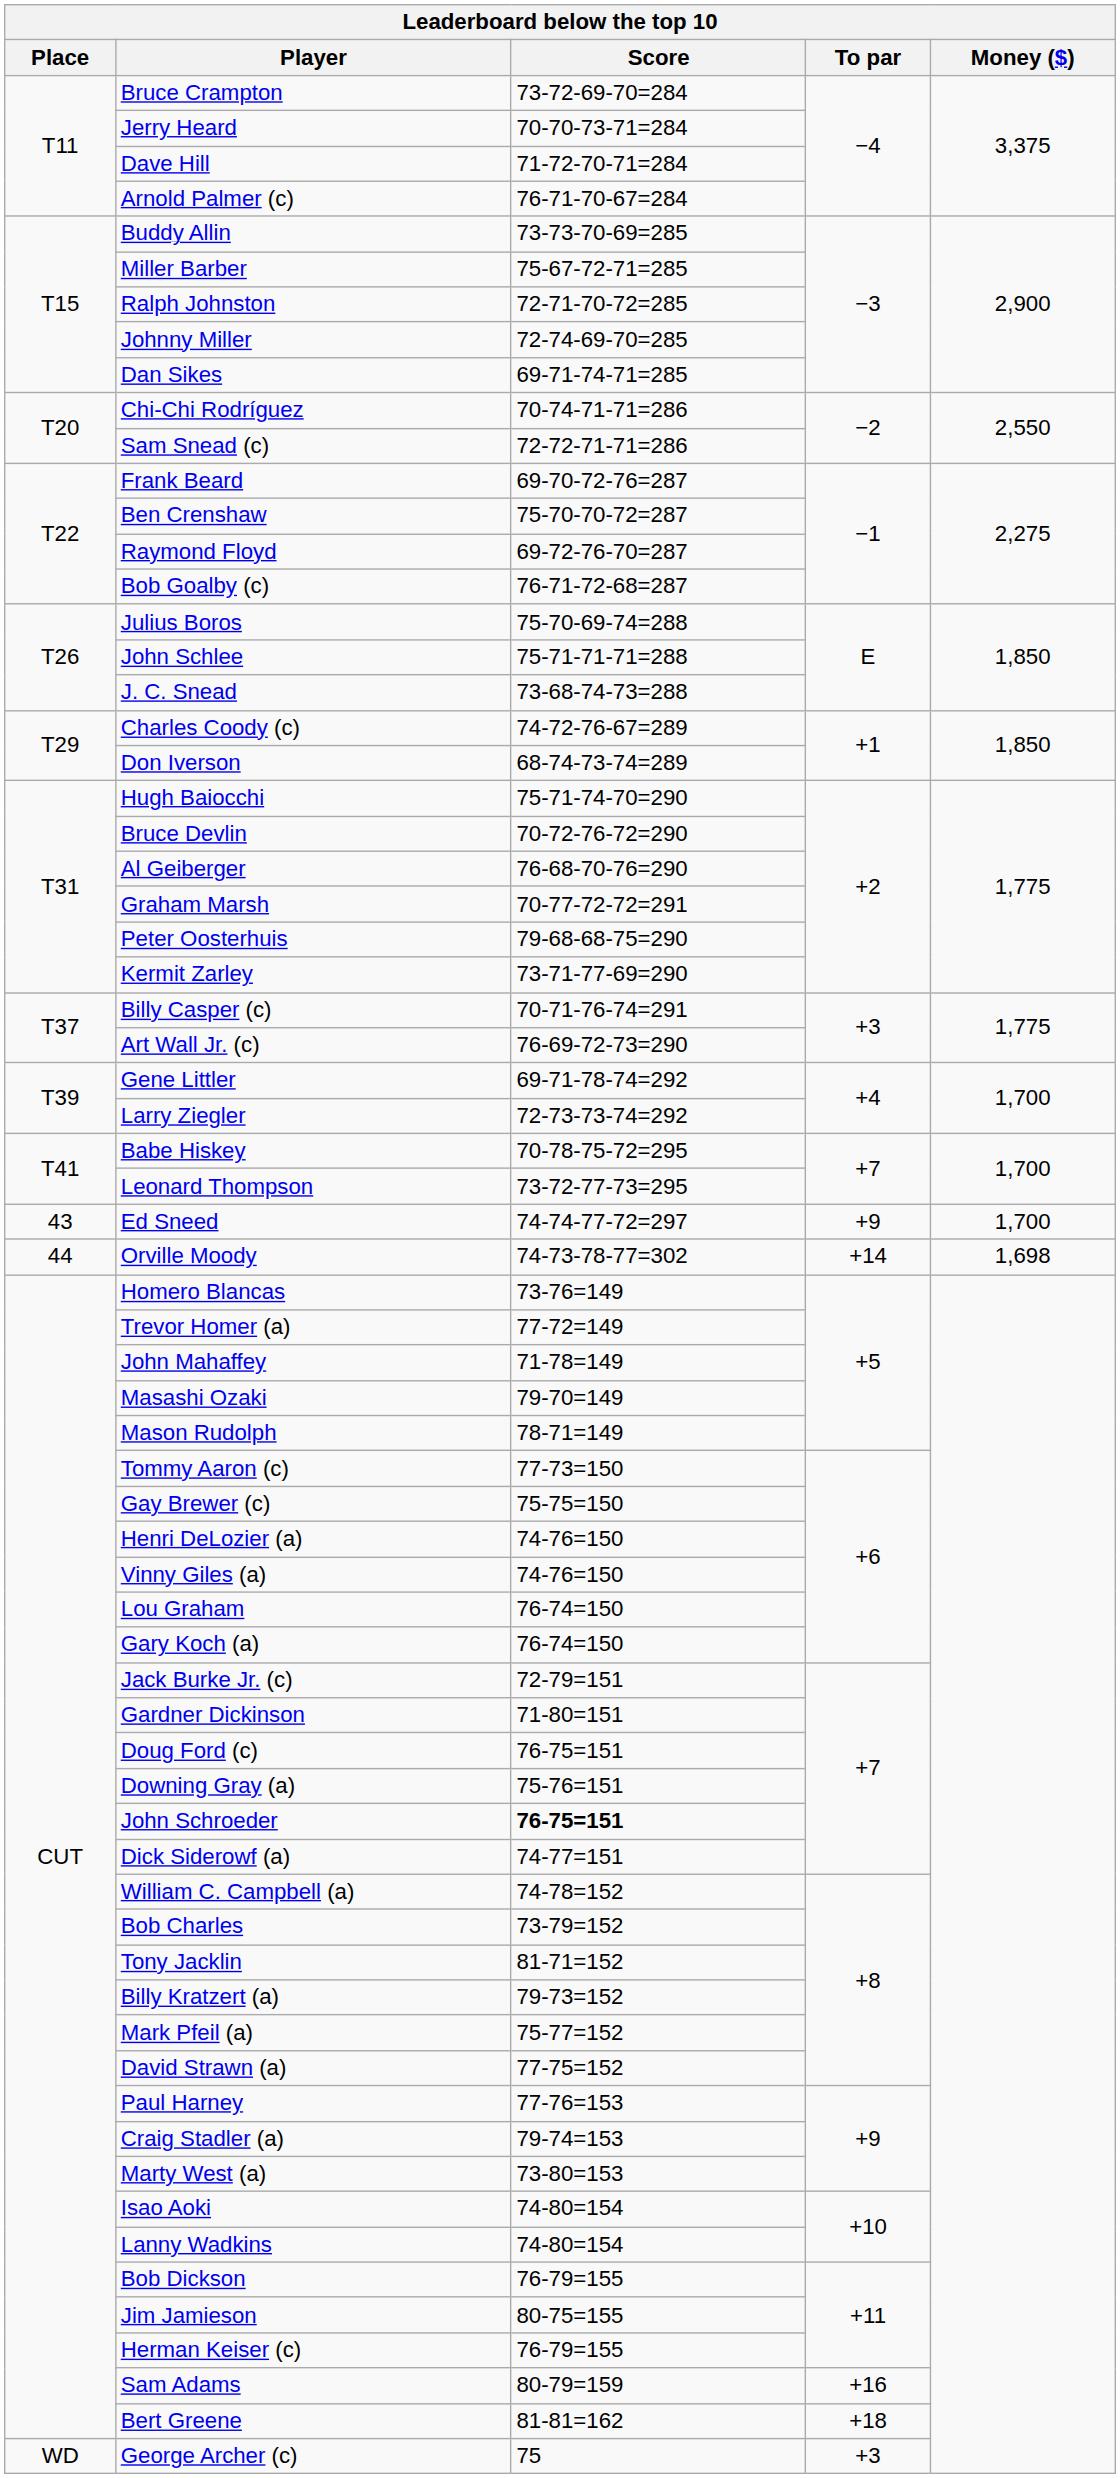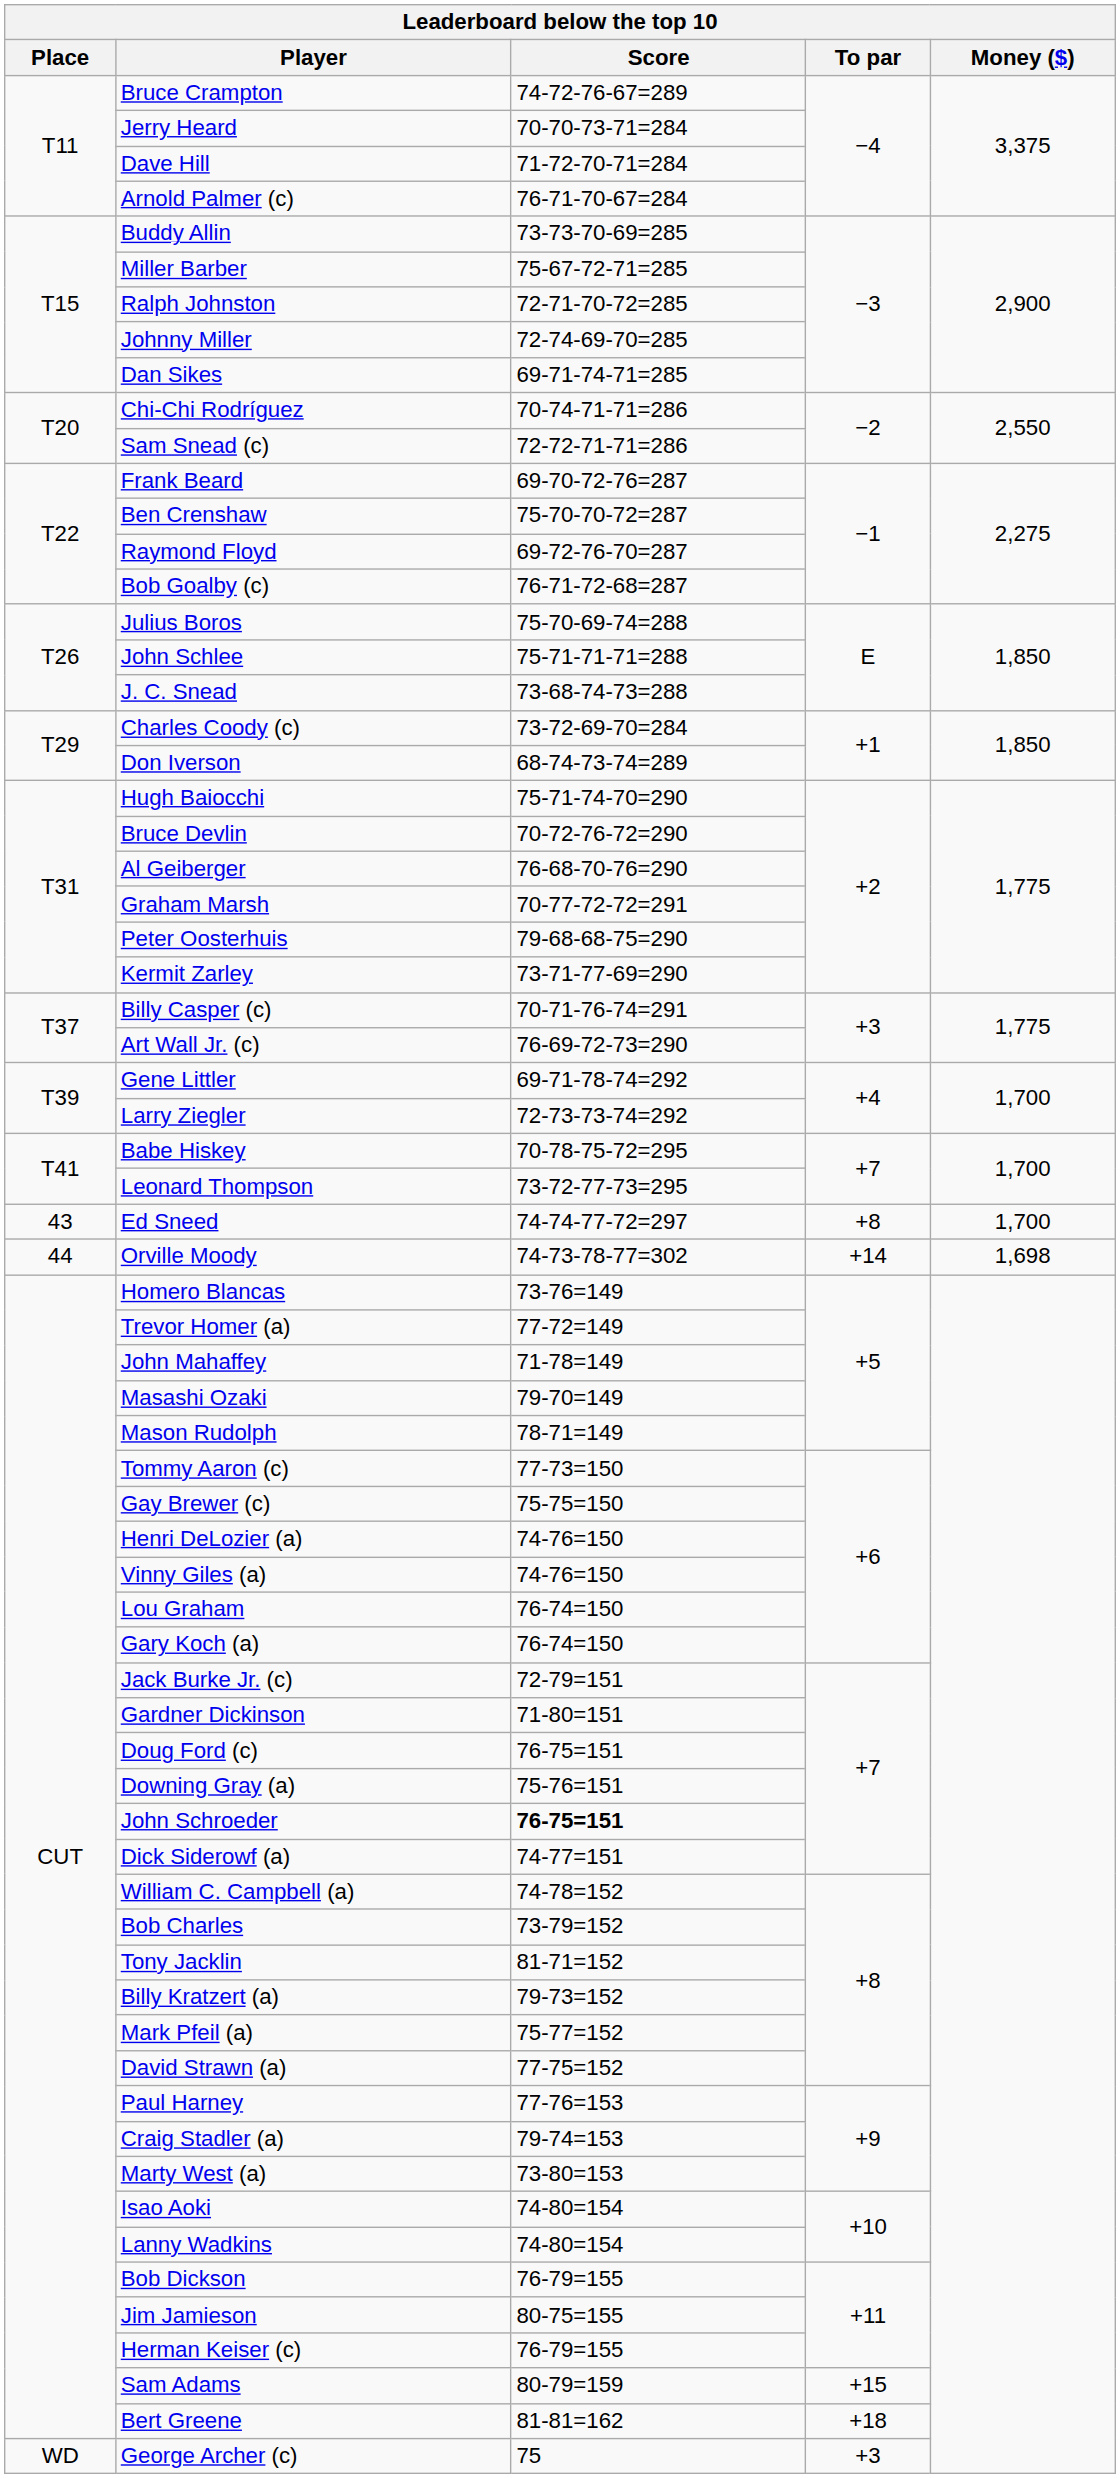 <table class="collapsible collapsed wikitable" style="width:50em; margin-top:-1px">
 <tr>
 <th scope="col" colspan="6">Leaderboard below the top 10</th>
 </tr>
 <tr>
 <th>Place</th>
 <th>Player</th>
 <th>Score</th>
 <th>To par</th>
 <th>Money (<a href='#'>$</a>)</th>
 </tr>
 <tr>
 <td rowspan=4 align=center>T11</td>
 <td> <a href='#'>Bruce Crampton</a></td>
-<td>73-72-69-70=284</td>
+<td>74-72-76-67=289</td>
 <td rowspan=4 align=center>−4</td>
 <td rowspan=4 align=center>3,375</td>
 </tr>
 <tr>
 <td> <a href='#'>Jerry Heard</a></td>
 <td>70-70-73-71=284</td>
 </tr>
 <tr>
 <td> <a href='#'>Dave Hill</a></td>
 <td>71-72-70-71=284</td>
 </tr>
 <tr>
 <td> <a href='#'>Arnold Palmer</a> (c)</td>
 <td>76-71-70-67=284</td>
 </tr>
 <tr>
 <td rowspan=5 align=center>T15</td>
 <td> <a href='#'>Buddy Allin</a></td>
 <td>73-73-70-69=285</td>
 <td rowspan=5 align=center>−3</td>
 <td rowspan=5 align=center>2,900</td>
 </tr>
 <tr>
 <td> <a href='#'>Miller Barber</a></td>
 <td>75-67-72-71=285</td>
 </tr>
 <tr>
 <td> <a href='#'>Ralph Johnston</a></td>
 <td>72-71-70-72=285</td>
 </tr>
 <tr>
 <td> <a href='#'>Johnny Miller</a></td>
 <td>72-74-69-70=285</td>
 </tr>
 <tr>
 <td> <a href='#'>Dan Sikes</a></td>
 <td>69-71-74-71=285</td>
 </tr>
 <tr>
 <td rowspan=2 align=center>T20</td>
 <td> <a href='#'>Chi-Chi Rodríguez</a></td>
 <td>70-74-71-71=286</td>
 <td rowspan=2 align=center>−2</td>
 <td rowspan=2 align=center>2,550</td>
 </tr>
 <tr>
 <td> <a href='#'>Sam Snead</a> (c)</td>
 <td>72-72-71-71=286</td>
 </tr>
 <tr>
 <td rowspan=4 align=center>T22</td>
 <td> <a href='#'>Frank Beard</a></td>
 <td>69-70-72-76=287</td>
 <td rowspan=4 align=center>−1</td>
 <td rowspan=4 align=center>2,275</td>
 </tr>
 <tr>
 <td> <a href='#'>Ben Crenshaw</a></td>
 <td>75-70-70-72=287</td>
 </tr>
 <tr>
 <td> <a href='#'>Raymond Floyd</a></td>
 <td>69-72-76-70=287</td>
 </tr>
 <tr>
 <td> <a href='#'>Bob Goalby</a> (c)</td>
 <td>76-71-72-68=287</td>
 </tr>
 <tr>
 <td rowspan=3 align=center>T26</td>
 <td> <a href='#'>Julius Boros</a></td>
 <td>75-70-69-74=288</td>
 <td rowspan=3 align=center>E</td>
 <td rowspan=3 align=center>1,850</td>
 </tr>
 <tr>
 <td> <a href='#'>John Schlee</a></td>
 <td>75-71-71-71=288</td>
 </tr>
 <tr>
 <td> <a href='#'>J. C. Snead</a></td>
 <td>73-68-74-73=288</td>
 </tr>
 <tr>
 <td rowspan=2 align=center>T29</td>
 <td> <a href='#'>Charles Coody</a> (c)</td>
-<td>74-72-76-67=289</td>
+<td>73-72-69-70=284</td>
 <td rowspan=2 align=center>+1</td>
 <td rowspan=2 align=center>1,850</td>
 </tr>
 <tr>
 <td> <a href='#'>Don Iverson</a></td>
 <td>68-74-73-74=289</td>
 </tr>
 <tr>
 <td rowspan=6 align=center>T31</td>
 <td> <a href='#'>Hugh Baiocchi</a></td>
 <td>75-71-74-70=290</td>
 <td rowspan=6 align=center>+2</td>
 <td rowspan=6 align=center>1,775</td>
 </tr>
 <tr>
 <td> <a href='#'>Bruce Devlin</a></td>
 <td>70-72-76-72=290</td>
 </tr>
 <tr>
 <td> <a href='#'>Al Geiberger</a></td>
 <td>76-68-70-76=290</td>
 </tr>
 <tr>
 <td> <a href='#'>Graham Marsh</a></td>
 <td>70-77-72-72=291</td>
 </tr>
 <tr>
 <td> <a href='#'>Peter Oosterhuis</a></td>
 <td>79-68-68-75=290</td>
 </tr>
 <tr>
 <td> <a href='#'>Kermit Zarley</a></td>
 <td>73-71-77-69=290</td>
 </tr>
 <tr>
 <td rowspan=2 align=center>T37</td>
 <td> <a href='#'>Billy Casper</a> (c)</td>
 <td>70-71-76-74=291</td>
 <td rowspan=2 align=center>+3</td>
 <td rowspan=2 align=center>1,775</td>
 </tr>
 <tr>
 <td> <a href='#'>Art Wall Jr.</a> (c)</td>
 <td>76-69-72-73=290</td>
 </tr>
 <tr>
 <td rowspan=2 align=center>T39</td>
 <td> <a href='#'>Gene Littler</a></td>
 <td>69-71-78-74=292</td>
 <td rowspan=2 align=center>+4</td>
 <td rowspan=2 align=center>1,700</td>
 </tr>
 <tr>
 <td> <a href='#'>Larry Ziegler</a></td>
 <td>72-73-73-74=292</td>
 </tr>
 <tr>
 <td rowspan=2 align=center>T41</td>
 <td> <a href='#'>Babe Hiskey</a></td>
 <td>70-78-75-72=295</td>
 <td rowspan=2 align=center>+7</td>
 <td rowspan=2 align=center>1,700</td>
 </tr>
 <tr>
 <td> <a href='#'>Leonard Thompson</a></td>
 <td>73-72-77-73=295</td>
 </tr>
 <tr>
 <td align=center>43</td>
 <td> <a href='#'>Ed Sneed</a></td>
 <td>74-74-77-72=297</td>
-<td align=center>+9</td>
+<td align=center>+8</td>
 <td align=center>1,700</td>
 </tr>
 <tr>
 <td align=center>44</td>
 <td> <a href='#'>Orville Moody</a></td>
 <td>74-73-78-77=302</td>
 <td align=center>+14</td>
 <td align=center>1,698</td>
 </tr>
 <tr>
 <td rowspan=33 align=center>CUT</td>
 <td> <a href='#'>Homero Blancas</a></td>
 <td>73-76=149</td>
 <td rowspan=5 align=center>+5</td>
 <td rowspan=34 align=center></td>
 </tr>
 <tr>
 <td> <a href='#'>Trevor Homer</a> (a)</td>
 <td>77-72=149</td>
 </tr>
 <tr>
 <td> <a href='#'>John Mahaffey</a></td>
 <td>71-78=149</td>
 </tr>
 <tr>
 <td> <a href='#'>Masashi Ozaki</a></td>
 <td>79-70=149</td>
 </tr>
 <tr>
 <td> <a href='#'>Mason Rudolph</a></td>
 <td>78-71=149</td>
 </tr>
 <tr>
 <td> <a href='#'>Tommy Aaron</a> (c)</td>
 <td>77-73=150</td>
 <td rowspan=6 align=center>+6</td>
 </tr>
 <tr>
 <td> <a href='#'>Gay Brewer</a> (c)</td>
 <td>75-75=150</td>
 </tr>
 <tr>
 <td> <a href='#'>Henri DeLozier</a> (a)</td>
 <td>74-76=150</td>
 </tr>
 <tr>
 <td> <a href='#'>Vinny Giles</a> (a)</td>
 <td>74-76=150</td>
 </tr>
 <tr>
 <td> <a href='#'>Lou Graham</a></td>
 <td>76-74=150</td>
 </tr>
 <tr>
 <td> <a href='#'>Gary Koch</a> (a)</td>
 <td>76-74=150</td>
 </tr>
 <tr>
 <td> <a href='#'>Jack Burke Jr.</a> (c)</td>
 <td>72-79=151</td>
 <td rowspan=6 align=center>+7</td>
 </tr>
 <tr>
 <td> <a href='#'>Gardner Dickinson</a></td>
 <td>71-80=151</td>
 </tr>
 <tr>
 <td> <a href='#'>Doug Ford</a> (c)</td>
 <td>76-75=151</td>
 </tr>
 <tr>
 <td> <a href='#'>Downing Gray</a> (a)</td>
 <td>75-76=151</td>
 </tr>
 <tr>
 <td> <a href='#'>John Schroeder</a></td>
 <td><strong>76-75=151</strong></td>
 </tr>
 <tr>
 <td> <a href='#'>Dick Siderowf</a> (a)</td>
 <td>74-77=151</td>
 </tr>
 <tr>
 <td> <a href='#'>William C. Campbell</a> (a)</td>
 <td>74-78=152</td>
 <td rowspan=6 align=center>+8</td>
 </tr>
 <tr>
 <td> <a href='#'>Bob Charles</a></td>
 <td>73-79=152</td>
 </tr>
 <tr>
 <td> <a href='#'>Tony Jacklin</a></td>
 <td>81-71=152</td>
 </tr>
 <tr>
 <td> <a href='#'>Billy Kratzert</a> (a)</td>
 <td>79-73=152</td>
 </tr>
 <tr>
 <td> <a href='#'>Mark Pfeil</a> (a)</td>
 <td>75-77=152</td>
 </tr>
 <tr>
 <td> <a href='#'>David Strawn</a> (a)</td>
 <td>77-75=152</td>
 </tr>
 <tr>
 <td> <a href='#'>Paul Harney</a></td>
 <td>77-76=153</td>
 <td rowspan=3 align=center>+9</td>
 </tr>
 <tr>
 <td> <a href='#'>Craig Stadler</a> (a)</td>
 <td>79-74=153</td>
 </tr>
 <tr>
 <td> <a href='#'>Marty West</a> (a)</td>
 <td>73-80=153</td>
 </tr>
 <tr>
 <td> <a href='#'>Isao Aoki</a></td>
 <td>74-80=154</td>
 <td rowspan=2 align=center>+10</td>
 </tr>
 <tr>
 <td> <a href='#'>Lanny Wadkins</a></td>
 <td>74-80=154</td>
 </tr>
 <tr>
 <td> <a href='#'>Bob Dickson</a></td>
 <td>76-79=155</td>
 <td rowspan=3 align=center>+11</td>
 </tr>
 <tr>
 <td> <a href='#'>Jim Jamieson</a></td>
 <td>80-75=155</td>
 </tr>
 <tr>
 <td> <a href='#'>Herman Keiser</a> (c)</td>
 <td>76-79=155</td>
 </tr>
 <tr>
 <td> <a href='#'>Sam Adams</a></td>
 <td>80-79=159</td>
-<td align=center>+16</td>
+<td align=center>+15</td>
 </tr>
 <tr>
 <td> <a href='#'>Bert Greene</a></td>
 <td>81-81=162</td>
 <td align=center>+18</td>
 </tr>
 <tr>
 <td align=center>WD</td>
 <td> <a href='#'>George Archer</a> (c)</td>
 <td>75</td>
 <td align=center>+3</td>
 </tr>
 </table>
